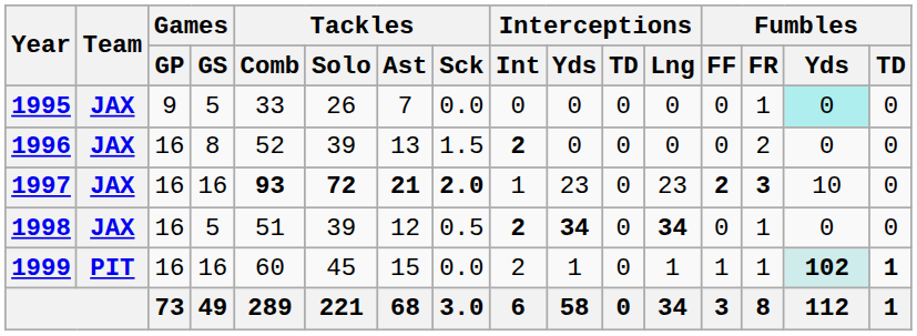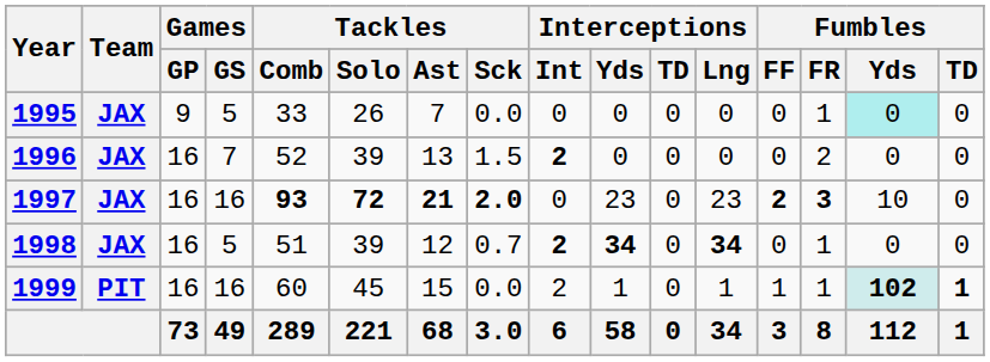 <table class="wikitable" style="text-align:center">
 <tr>
 <th rowspan="2">Year</th>
 <th rowspan="2">Team</th>
 <th colspan="2">Games</th>
 <th colspan="4">Tackles</th>
 <th colspan="4">Interceptions</th>
 <th colspan="4">Fumbles</th>
 </tr>
 <tr>
 <th>GP</th>
 <th>GS</th>
 <th>Comb</th>
 <th>Solo</th>
 <th>Ast</th>
 <th>Sck</th>
 <th>Int</th>
 <th>Yds</th>
 <th>TD</th>
 <th>Lng</th>
 <th>FF</th>
 <th>FR</th>
 <th>Yds</th>
 <th>TD</th>
 </tr>
 <tr>
 <th><a href='#'>1995</a></th>
 <th><a href='#'>JAX</a></th>
 <td>9</td>
 <td>5</td>
 <td>33</td>
 <td>26</td>
 <td>7</td>
 <td>0.0</td>
 <td>0</td>
 <td>0</td>
 <td>0</td>
 <td>0</td>
 <td>0</td>
 <td>1</td>
 <td style="background: paleturquoise;">0</td>
 <td>0</td>
 </tr>
 <tr>
 <th><a href='#'>1996</a></th>
 <th><a href='#'>JAX</a></th>
 <td>16</td>
-<td>8</td>
+<td>7</td>
 <td>52</td>
 <td>39</td>
 <td>13</td>
 <td>1.5</td>
 <td><strong>2</strong></td>
 <td>0</td>
 <td>0</td>
 <td>0</td>
 <td>0</td>
 <td>2</td>
 <td>0</td>
 <td>0</td>
 </tr>
 <tr>
 <th><a href='#'>1997</a></th>
 <th><a href='#'>JAX</a></th>
 <td>16</td>
 <td>16</td>
 <td><strong>93</strong></td>
 <td><strong>72</strong></td>
 <td><strong>21</strong></td>
 <td><strong>2.0</strong></td>
-<td>1</td>
+<td>0</td>
 <td>23</td>
 <td>0</td>
 <td>23</td>
 <td><strong>2</strong></td>
 <td><strong>3</strong></td>
 <td>10</td>
 <td>0</td>
 </tr>
 <tr>
 <th><a href='#'>1998</a></th>
 <th><a href='#'>JAX</a></th>
 <td>16</td>
 <td>5</td>
 <td>51</td>
 <td>39</td>
 <td>12</td>
-<td>0.5</td>
+<td>0.7</td>
 <td><strong>2</strong></td>
 <td><strong>34</strong></td>
 <td>0</td>
 <td><strong>34</strong></td>
 <td>0</td>
 <td>1</td>
 <td>0</td>
 <td>0</td>
 </tr>
 <tr>
 <th><a href='#'>1999</a></th>
 <th><a href='#'>PIT</a></th>
 <td>16</td>
 <td>16</td>
 <td>60</td>
 <td>45</td>
 <td>15</td>
 <td>0.0</td>
 <td>2</td>
 <td>1</td>
 <td>0</td>
 <td>1</td>
 <td>1</td>
 <td>1</td>
 <td style="background:#cfecec; width:3em;"><strong>102</strong></td>
 <td><strong>1</strong></td>
 </tr>
 <tr>
 <th colspan="2"></th>
 <th>73</th>
 <th>49</th>
 <th>289</th>
 <th>221</th>
 <th>68</th>
 <th>3.0</th>
 <th>6</th>
 <th>58</th>
 <th>0</th>
 <th>34</th>
 <th>3</th>
 <th>8</th>
 <th>112</th>
 <th>1</th>
 </tr>
 </table>
